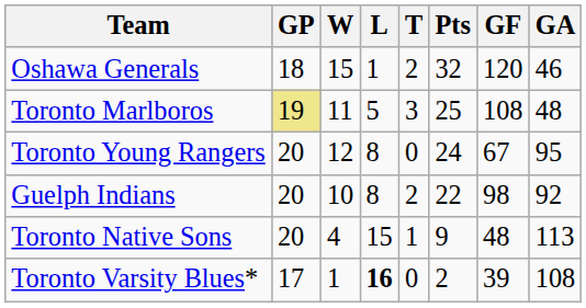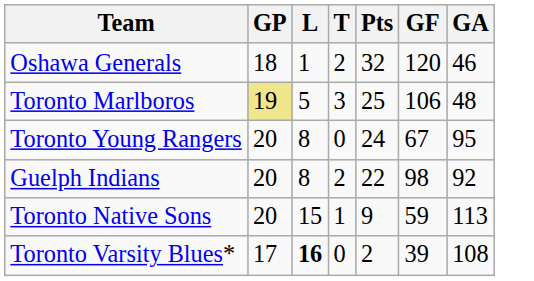 <table class="wikitable">
 <tr>
 <th>Team</th>
 <th>GP</th>
-<th>W</th>
 <th>L</th>
 <th>T</th>
 <th>Pts</th>
 <th>GF</th>
 <th>GA</th>
 </tr>
 <tr>
 <td><a href='#'>Oshawa Generals</a></td>
 <td>18</td>
-<td>15</td>
 <td>1</td>
 <td>2</td>
 <td>32</td>
 <td>120</td>
 <td>46</td>
 </tr>
 <tr>
 <td><a href='#'>Toronto Marlboros</a></td>
 <td style="background: khaki;">19</td>
-<td>11</td>
 <td>5</td>
 <td>3</td>
 <td>25</td>
-<td>108</td>
+<td>106</td>
 <td>48</td>
 </tr>
 <tr>
 <td><a href='#'>Toronto Young Rangers</a></td>
 <td>20</td>
-<td>12</td>
 <td>8</td>
 <td>0</td>
 <td>24</td>
 <td>67</td>
 <td>95</td>
 </tr>
 <tr>
 <td><a href='#'>Guelph Indians</a></td>
 <td>20</td>
-<td>10</td>
 <td>8</td>
 <td>2</td>
 <td>22</td>
 <td>98</td>
 <td>92</td>
 </tr>
 <tr>
 <td><a href='#'>Toronto Native Sons</a></td>
 <td>20</td>
-<td>4</td>
 <td>15</td>
 <td>1</td>
 <td>9</td>
-<td>48</td>
+<td>59</td>
 <td>113</td>
 </tr>
 <tr>
 <td><a href='#'>Toronto Varsity Blues</a>*</td>
 <td>17</td>
-<td>1</td>
 <td><strong>16</strong></td>
 <td>0</td>
 <td>2</td>
 <td>39</td>
 <td>108</td>
 </tr>
 </table>
